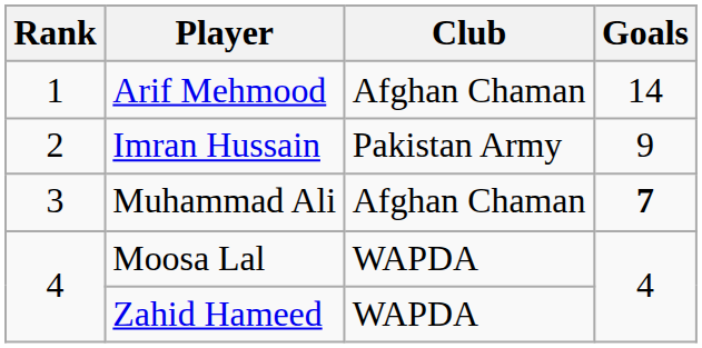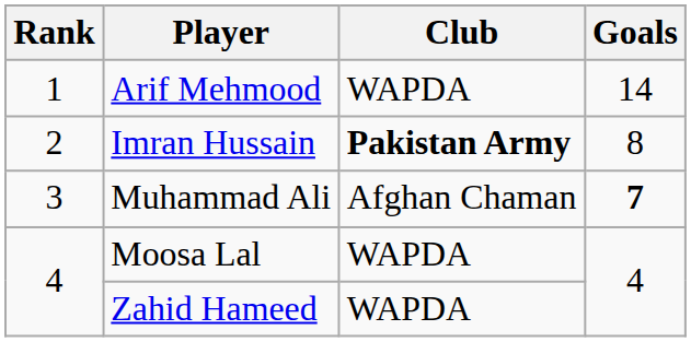 <table class="wikitable" style="text-align:center">
 <tr>
 <th>Rank</th>
 <th>Player</th>
 <th>Club</th>
 <th>Goals</th>
 </tr>
 <tr>
 <td>1</td>
 <td align="left"><a href='#'>Arif Mehmood</a></td>
-<td align="left">Afghan Chaman</td>
+<td align="left">WAPDA</td>
 <td>14</td>
 </tr>
 <tr>
 <td>2</td>
 <td align="left"><a href='#'>Imran Hussain</a></td>
-<td align="left">Pakistan Army</td>
-<td>9</td>
+<td align="left"><strong>Pakistan Army</strong></td>
+<td>8</td>
 </tr>
 <tr>
 <td>3</td>
 <td align="left">Muhammad Ali</td>
 <td align="left">Afghan Chaman</td>
 <td><strong>7</strong></td>
 </tr>
 <tr>
 <td rowspan="2">4</td>
 <td align="left">Moosa Lal</td>
 <td align="left">WAPDA</td>
 <td rowspan="2">4</td>
 </tr>
 <tr>
 <td align="left"><a href='#'>Zahid Hameed</a></td>
 <td align="left">WAPDA</td>
 </tr>
 </table>
